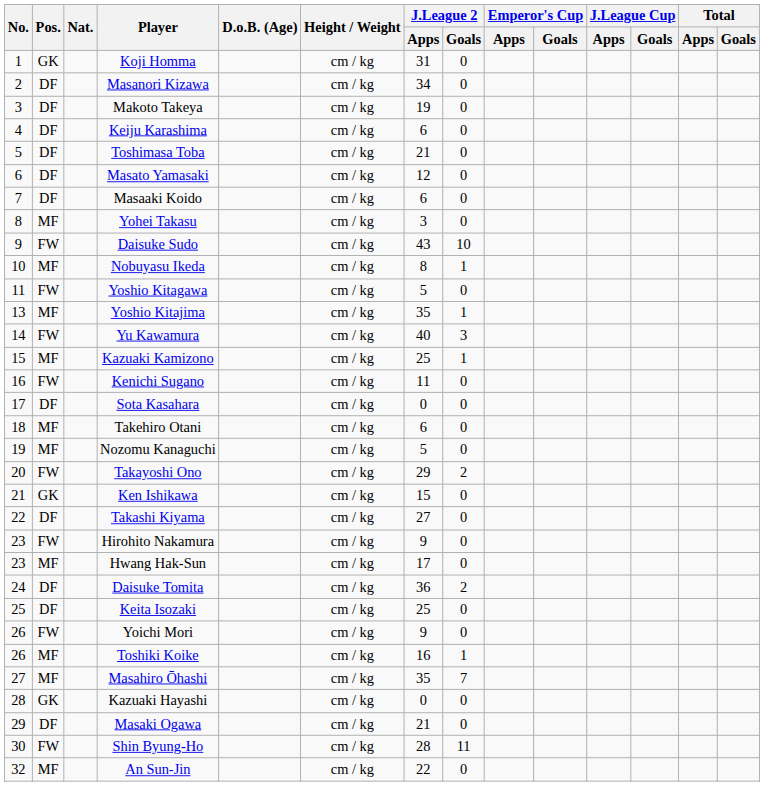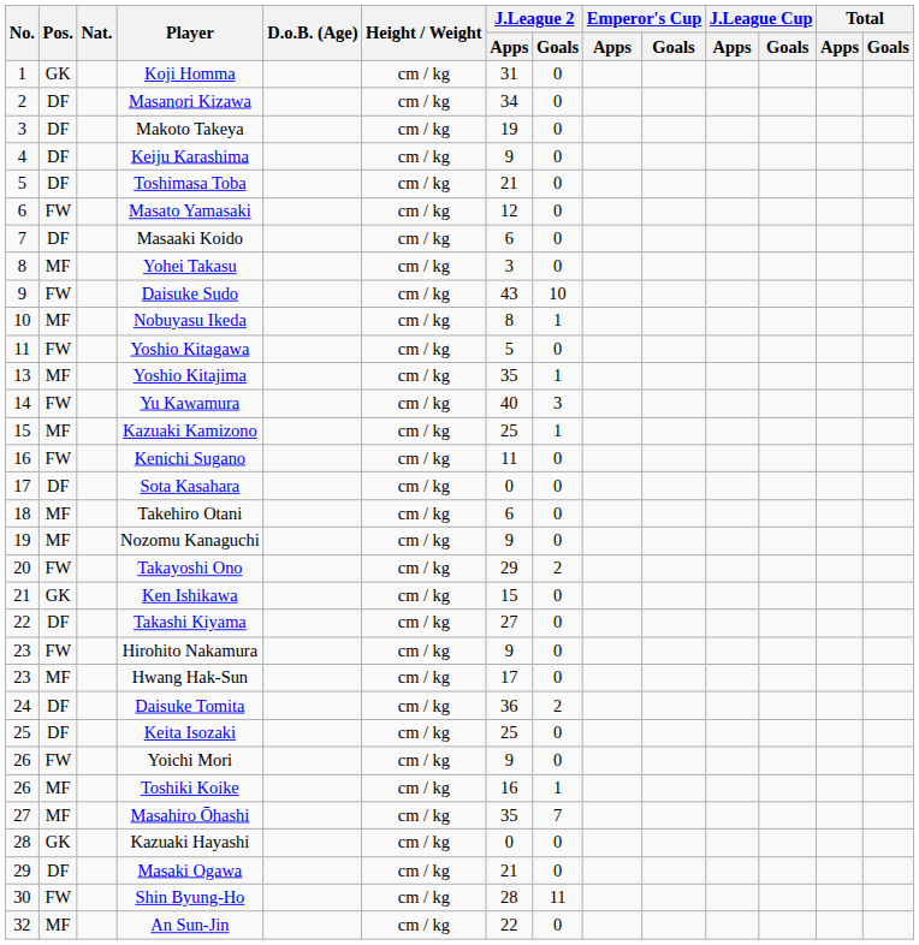 <table class="wikitable" style="text-align:center;">
 <tr>
 <th rowspan="2">No.</th>
 <th rowspan="2">Pos.</th>
 <th rowspan="2">Nat.</th>
 <th rowspan="2">Player</th>
 <th rowspan="2">D.o.B. (Age)</th>
 <th rowspan="2">Height / Weight</th>
 <th colspan="2"><a href='#'>J.League 2</a></th>
 <th colspan="2"><a href='#'>Emperor's Cup</a></th>
 <th colspan="2"><a href='#'>J.League Cup</a></th>
 <th colspan="2">Total</th>
 </tr>
 <tr>
 <th>Apps</th>
 <th>Goals</th>
 <th>Apps</th>
 <th>Goals</th>
 <th>Apps</th>
 <th>Goals</th>
 <th>Apps</th>
 <th>Goals</th>
 </tr>
 <tr>
 <td>1</td>
 <td>GK</td>
 <td></td>
 <td><a href='#'>Koji Homma</a></td>
 <td></td>
 <td>cm / kg</td>
 <td>31</td>
 <td>0</td>
 <td></td>
 <td></td>
 <td></td>
 <td></td>
 <td></td>
 <td></td>
 </tr>
 <tr>
 <td>2</td>
 <td>DF</td>
 <td></td>
 <td><a href='#'>Masanori Kizawa</a></td>
 <td></td>
 <td>cm / kg</td>
 <td>34</td>
 <td>0</td>
 <td></td>
 <td></td>
 <td></td>
 <td></td>
 <td></td>
 <td></td>
 </tr>
 <tr>
 <td>3</td>
 <td>DF</td>
 <td></td>
 <td>Makoto Takeya</td>
 <td></td>
 <td>cm / kg</td>
 <td>19</td>
 <td>0</td>
 <td></td>
 <td></td>
 <td></td>
 <td></td>
 <td></td>
 <td></td>
 </tr>
 <tr>
 <td>4</td>
 <td>DF</td>
 <td></td>
 <td><a href='#'>Keiju Karashima</a></td>
 <td></td>
 <td>cm / kg</td>
-<td>6</td>
+<td>9</td>
 <td>0</td>
 <td></td>
 <td></td>
 <td></td>
 <td></td>
 <td></td>
 <td></td>
 </tr>
 <tr>
 <td>5</td>
 <td>DF</td>
 <td></td>
 <td><a href='#'>Toshimasa Toba</a></td>
 <td></td>
 <td>cm / kg</td>
 <td>21</td>
 <td>0</td>
 <td></td>
 <td></td>
 <td></td>
 <td></td>
 <td></td>
 <td></td>
 </tr>
 <tr>
 <td>6</td>
-<td>DF</td>
+<td>FW</td>
 <td></td>
 <td><a href='#'>Masato Yamasaki</a></td>
 <td></td>
 <td>cm / kg</td>
 <td>12</td>
 <td>0</td>
 <td></td>
 <td></td>
 <td></td>
 <td></td>
 <td></td>
 <td></td>
 </tr>
 <tr>
 <td>7</td>
 <td>DF</td>
 <td></td>
 <td>Masaaki Koido</td>
 <td></td>
 <td>cm / kg</td>
 <td>6</td>
 <td>0</td>
 <td></td>
 <td></td>
 <td></td>
 <td></td>
 <td></td>
 <td></td>
 </tr>
 <tr>
 <td>8</td>
 <td>MF</td>
 <td></td>
 <td><a href='#'>Yohei Takasu</a></td>
 <td></td>
 <td>cm / kg</td>
 <td>3</td>
 <td>0</td>
 <td></td>
 <td></td>
 <td></td>
 <td></td>
 <td></td>
 <td></td>
 </tr>
 <tr>
 <td>9</td>
 <td>FW</td>
 <td></td>
 <td><a href='#'>Daisuke Sudo</a></td>
 <td></td>
 <td>cm / kg</td>
 <td>43</td>
 <td>10</td>
 <td></td>
 <td></td>
 <td></td>
 <td></td>
 <td></td>
 <td></td>
 </tr>
 <tr>
 <td>10</td>
 <td>MF</td>
 <td></td>
 <td><a href='#'>Nobuyasu Ikeda</a></td>
 <td></td>
 <td>cm / kg</td>
 <td>8</td>
 <td>1</td>
 <td></td>
 <td></td>
 <td></td>
 <td></td>
 <td></td>
 <td></td>
 </tr>
 <tr>
 <td>11</td>
 <td>FW</td>
 <td></td>
 <td><a href='#'>Yoshio Kitagawa</a></td>
 <td></td>
 <td>cm / kg</td>
 <td>5</td>
 <td>0</td>
 <td></td>
 <td></td>
 <td></td>
 <td></td>
 <td></td>
 <td></td>
 </tr>
 <tr>
 <td>13</td>
 <td>MF</td>
 <td></td>
 <td><a href='#'>Yoshio Kitajima</a></td>
 <td></td>
 <td>cm / kg</td>
 <td>35</td>
 <td>1</td>
 <td></td>
 <td></td>
 <td></td>
 <td></td>
 <td></td>
 <td></td>
 </tr>
 <tr>
 <td>14</td>
 <td>FW</td>
 <td></td>
 <td><a href='#'>Yu Kawamura</a></td>
 <td></td>
 <td>cm / kg</td>
 <td>40</td>
 <td>3</td>
 <td></td>
 <td></td>
 <td></td>
 <td></td>
 <td></td>
 <td></td>
 </tr>
 <tr>
 <td>15</td>
 <td>MF</td>
 <td></td>
 <td><a href='#'>Kazuaki Kamizono</a></td>
 <td></td>
 <td>cm / kg</td>
 <td>25</td>
 <td>1</td>
 <td></td>
 <td></td>
 <td></td>
 <td></td>
 <td></td>
 <td></td>
 </tr>
 <tr>
 <td>16</td>
 <td>FW</td>
 <td></td>
 <td><a href='#'>Kenichi Sugano</a></td>
 <td></td>
 <td>cm / kg</td>
 <td>11</td>
 <td>0</td>
 <td></td>
 <td></td>
 <td></td>
 <td></td>
 <td></td>
 <td></td>
 </tr>
 <tr>
 <td>17</td>
 <td>DF</td>
 <td></td>
 <td><a href='#'>Sota Kasahara</a></td>
 <td></td>
 <td>cm / kg</td>
 <td>0</td>
 <td>0</td>
 <td></td>
 <td></td>
 <td></td>
 <td></td>
 <td></td>
 <td></td>
 </tr>
 <tr>
 <td>18</td>
 <td>MF</td>
 <td></td>
 <td>Takehiro Otani</td>
 <td></td>
 <td>cm / kg</td>
 <td>6</td>
 <td>0</td>
 <td></td>
 <td></td>
 <td></td>
 <td></td>
 <td></td>
 <td></td>
 </tr>
 <tr>
 <td>19</td>
 <td>MF</td>
 <td></td>
 <td>Nozomu Kanaguchi</td>
 <td></td>
 <td>cm / kg</td>
-<td>5</td>
+<td>9</td>
 <td>0</td>
 <td></td>
 <td></td>
 <td></td>
 <td></td>
 <td></td>
 <td></td>
 </tr>
 <tr>
 <td>20</td>
 <td>FW</td>
 <td></td>
 <td><a href='#'>Takayoshi Ono</a></td>
 <td></td>
 <td>cm / kg</td>
 <td>29</td>
 <td>2</td>
 <td></td>
 <td></td>
 <td></td>
 <td></td>
 <td></td>
 <td></td>
 </tr>
 <tr>
 <td>21</td>
 <td>GK</td>
 <td></td>
 <td><a href='#'>Ken Ishikawa</a></td>
 <td></td>
 <td>cm / kg</td>
 <td>15</td>
 <td>0</td>
 <td></td>
 <td></td>
 <td></td>
 <td></td>
 <td></td>
 <td></td>
 </tr>
 <tr>
 <td>22</td>
 <td>DF</td>
 <td></td>
 <td><a href='#'>Takashi Kiyama</a></td>
 <td></td>
 <td>cm / kg</td>
 <td>27</td>
 <td>0</td>
 <td></td>
 <td></td>
 <td></td>
 <td></td>
 <td></td>
 <td></td>
 </tr>
 <tr>
 <td>23</td>
 <td>FW</td>
 <td></td>
 <td>Hirohito Nakamura</td>
 <td></td>
 <td>cm / kg</td>
 <td>9</td>
 <td>0</td>
 <td></td>
 <td></td>
 <td></td>
 <td></td>
 <td></td>
 <td></td>
 </tr>
 <tr>
 <td>23</td>
 <td>MF</td>
 <td></td>
 <td>Hwang Hak-Sun</td>
 <td></td>
 <td>cm / kg</td>
 <td>17</td>
 <td>0</td>
 <td></td>
 <td></td>
 <td></td>
 <td></td>
 <td></td>
 <td></td>
 </tr>
 <tr>
 <td>24</td>
 <td>DF</td>
 <td></td>
 <td><a href='#'>Daisuke Tomita</a></td>
 <td></td>
 <td>cm / kg</td>
 <td>36</td>
 <td>2</td>
 <td></td>
 <td></td>
 <td></td>
 <td></td>
 <td></td>
 <td></td>
 </tr>
 <tr>
 <td>25</td>
 <td>DF</td>
 <td></td>
 <td><a href='#'>Keita Isozaki</a></td>
 <td></td>
 <td>cm / kg</td>
 <td>25</td>
 <td>0</td>
 <td></td>
 <td></td>
 <td></td>
 <td></td>
 <td></td>
 <td></td>
 </tr>
 <tr>
 <td>26</td>
 <td>FW</td>
 <td></td>
 <td>Yoichi Mori</td>
 <td></td>
 <td>cm / kg</td>
 <td>9</td>
 <td>0</td>
 <td></td>
 <td></td>
 <td></td>
 <td></td>
 <td></td>
 <td></td>
 </tr>
 <tr>
 <td>26</td>
 <td>MF</td>
 <td></td>
 <td><a href='#'>Toshiki Koike</a></td>
 <td></td>
 <td>cm / kg</td>
 <td>16</td>
 <td>1</td>
 <td></td>
 <td></td>
 <td></td>
 <td></td>
 <td></td>
 <td></td>
 </tr>
 <tr>
 <td>27</td>
 <td>MF</td>
 <td></td>
 <td><a href='#'>Masahiro Ōhashi</a></td>
 <td></td>
 <td>cm / kg</td>
 <td>35</td>
 <td>7</td>
 <td></td>
 <td></td>
 <td></td>
 <td></td>
 <td></td>
 <td></td>
 </tr>
 <tr>
 <td>28</td>
 <td>GK</td>
 <td></td>
 <td>Kazuaki Hayashi</td>
 <td></td>
 <td>cm / kg</td>
 <td>0</td>
 <td>0</td>
 <td></td>
 <td></td>
 <td></td>
 <td></td>
 <td></td>
 <td></td>
 </tr>
 <tr>
 <td>29</td>
 <td>DF</td>
 <td></td>
 <td><a href='#'>Masaki Ogawa</a></td>
 <td></td>
 <td>cm / kg</td>
 <td>21</td>
 <td>0</td>
 <td></td>
 <td></td>
 <td></td>
 <td></td>
 <td></td>
 <td></td>
 </tr>
 <tr>
 <td>30</td>
 <td>FW</td>
 <td></td>
 <td><a href='#'>Shin Byung-Ho</a></td>
 <td></td>
 <td>cm / kg</td>
 <td>28</td>
 <td>11</td>
 <td></td>
 <td></td>
 <td></td>
 <td></td>
 <td></td>
 <td></td>
 </tr>
 <tr>
 <td>32</td>
 <td>MF</td>
 <td></td>
 <td><a href='#'>An Sun-Jin</a></td>
 <td></td>
 <td>cm / kg</td>
 <td>22</td>
 <td>0</td>
 <td></td>
 <td></td>
 <td></td>
 <td></td>
 <td></td>
 <td></td>
 </tr>
 </table>
